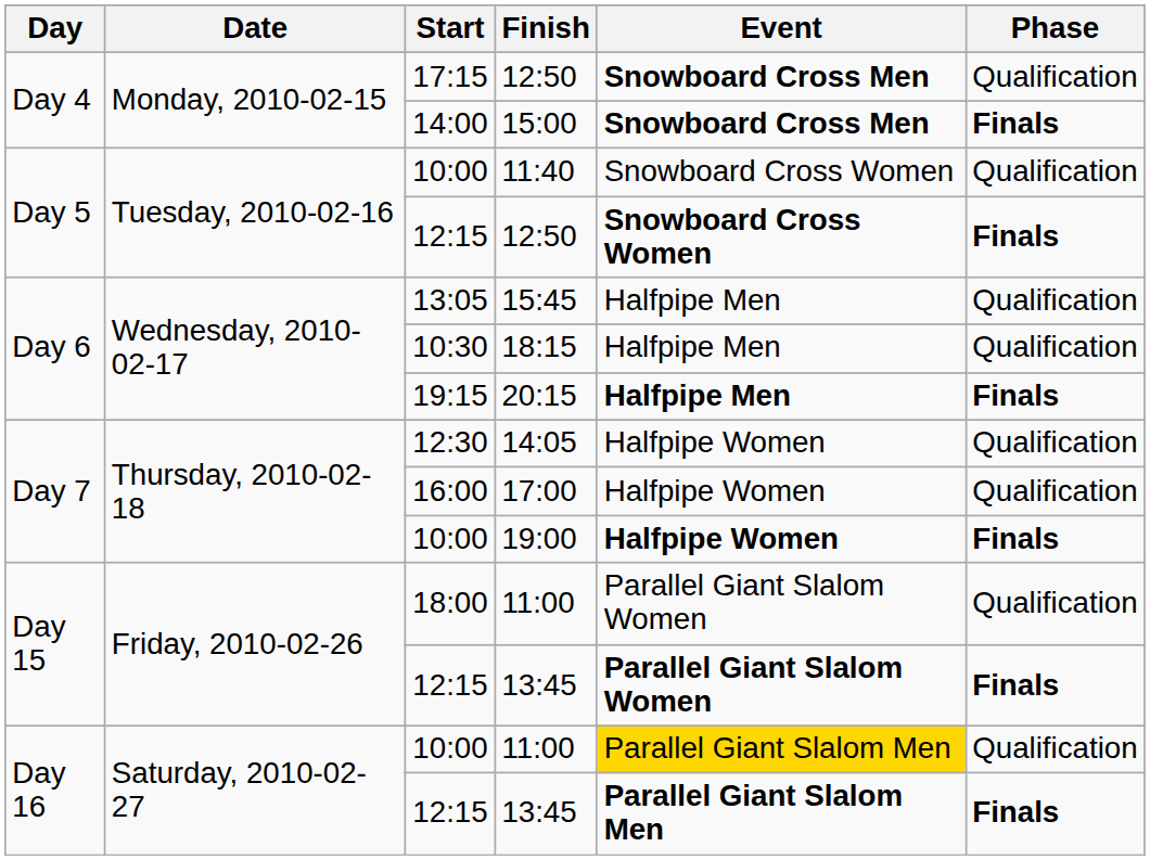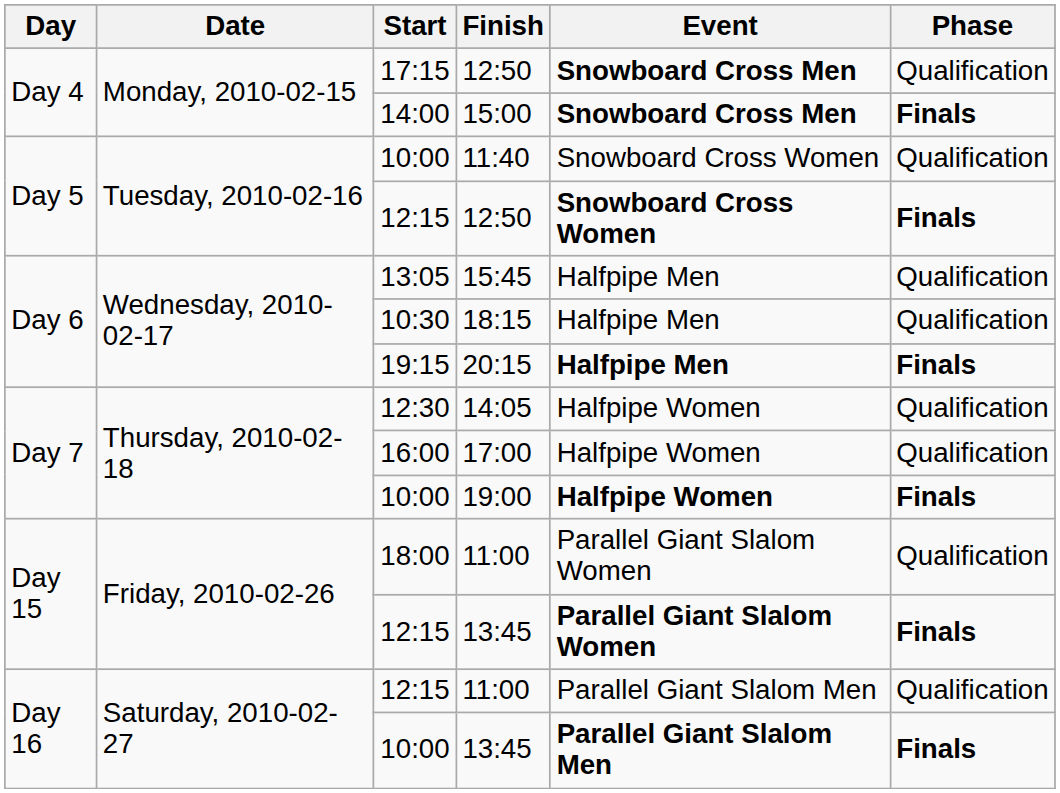 <table class=wikitable>
 <tr>
 <th>Day</th>
 <th>Date</th>
 <th>Start</th>
 <th>Finish</th>
 <th>Event</th>
 <th>Phase</th>
 </tr>
 <tr>
 <td rowspan=2>Day 4</td>
 <td rowspan=2>Monday, 2010-02-15</td>
 <td>17:15</td>
 <td>12:50</td>
 <td><strong>Snowboard Cross Men</strong></td>
 <td>Qualification</td>
 </tr>
 <tr>
 <td>14:00</td>
 <td>15:00</td>
 <td><strong>Snowboard Cross Men</strong></td>
 <td><strong>Finals</strong></td>
 </tr>
 <tr>
 <td rowspan=2>Day 5</td>
 <td rowspan=2>Tuesday, 2010-02-16</td>
 <td>10:00</td>
 <td>11:40</td>
 <td>Snowboard Cross Women</td>
 <td>Qualification</td>
 </tr>
 <tr>
 <td>12:15</td>
 <td>12:50</td>
 <td><strong>Snowboard Cross Women</strong></td>
 <td><strong>Finals</strong></td>
 </tr>
 <tr>
 <td rowspan=3>Day 6</td>
 <td rowspan=3>Wednesday, 2010-02-17</td>
 <td>13:05</td>
 <td>15:45</td>
 <td>Halfpipe Men</td>
 <td>Qualification</td>
 </tr>
 <tr>
 <td>10:30</td>
 <td>18:15</td>
 <td>Halfpipe Men</td>
 <td>Qualification</td>
 </tr>
 <tr>
 <td>19:15</td>
 <td>20:15</td>
 <td><strong>Halfpipe Men</strong></td>
 <td><strong>Finals</strong></td>
 </tr>
 <tr>
 <td rowspan=3>Day 7</td>
 <td rowspan=3>Thursday, 2010-02-18</td>
 <td>12:30</td>
 <td>14:05</td>
 <td>Halfpipe Women</td>
 <td>Qualification</td>
 </tr>
 <tr>
 <td>16:00</td>
 <td>17:00</td>
 <td>Halfpipe Women</td>
 <td>Qualification</td>
 </tr>
 <tr>
 <td>10:00</td>
 <td>19:00</td>
 <td><strong>Halfpipe Women</strong></td>
 <td><strong>Finals</strong></td>
 </tr>
 <tr>
 <td rowspan=2>Day 15</td>
 <td rowspan=2>Friday, 2010-02-26</td>
 <td>18:00</td>
 <td>11:00</td>
 <td>Parallel Giant Slalom Women</td>
 <td>Qualification</td>
 </tr>
 <tr>
 <td>12:15</td>
 <td>13:45</td>
 <td><strong>Parallel Giant Slalom Women</strong></td>
 <td><strong>Finals</strong></td>
 </tr>
 <tr>
 <td rowspan=2>Day 16</td>
 <td rowspan=2>Saturday, 2010-02-27</td>
-<td>10:00</td>
+<td>12:15</td>
 <td>11:00</td>
-<td style="background: gold;">Parallel Giant Slalom Men</td>
+<td>Parallel Giant Slalom Men</td>
 <td>Qualification</td>
 </tr>
 <tr>
-<td>12:15</td>
+<td>10:00</td>
 <td>13:45</td>
 <td><strong>Parallel Giant Slalom Men</strong></td>
 <td><strong>Finals</strong></td>
 </tr>
 </table>
